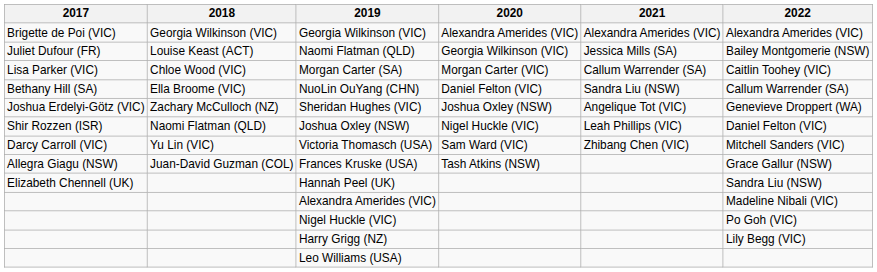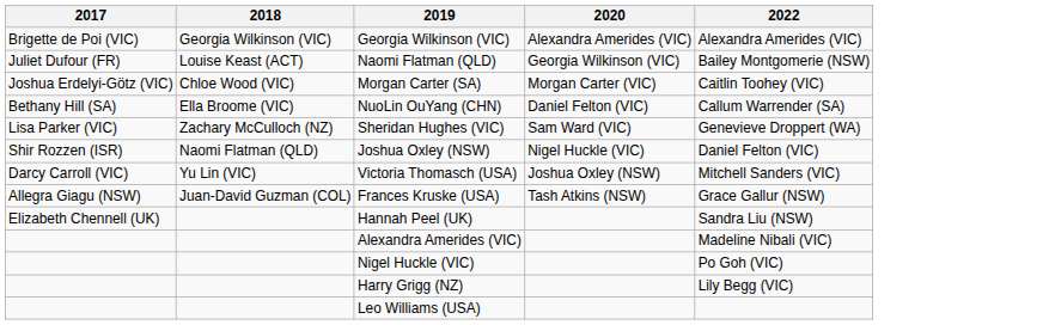 <table class="wikitable mw-collapsible mw-collapsed">
 <tr>
 <th>2017</th>
 <th>2018</th>
 <th>2019</th>
 <th>2020</th>
-<th>2021</th>
 <th>2022</th>
 </tr>
 <tr>
 <td>Brigette de Poi (VIC)</td>
 <td>Georgia Wilkinson (VIC)</td>
 <td>Georgia Wilkinson (VIC)</td>
 <td>Alexandra Amerides (VIC)</td>
 <td>Alexandra Amerides (VIC)</td>
-<td>Alexandra Amerides (VIC)</td>
 </tr>
 <tr>
 <td>Juliet Dufour (FR)</td>
 <td>Louise Keast (ACT)</td>
 <td>Naomi Flatman (QLD)</td>
 <td>Georgia Wilkinson (VIC)</td>
-<td>Jessica Mills (SA)</td>
 <td>Bailey Montgomerie (NSW)</td>
 </tr>
 <tr>
-<td>Lisa Parker (VIC)</td>
+<td>Joshua Erdelyi-Götz (VIC)</td>
 <td>Chloe Wood (VIC)</td>
 <td>Morgan Carter (SA)</td>
 <td>Morgan Carter (VIC)</td>
-<td>Callum Warrender (SA)</td>
 <td>Caitlin Toohey (VIC)</td>
 </tr>
 <tr>
 <td>Bethany Hill (SA)</td>
 <td>Ella Broome (VIC)</td>
 <td>NuoLin OuYang (CHN)</td>
 <td>Daniel Felton (VIC)</td>
-<td>Sandra Liu (NSW)</td>
 <td>Callum Warrender (SA)</td>
 </tr>
 <tr>
-<td>Joshua Erdelyi-Götz (VIC)</td>
+<td>Lisa Parker (VIC)</td>
 <td>Zachary McCulloch (NZ)</td>
 <td>Sheridan Hughes (VIC)</td>
-<td>Joshua Oxley (NSW)</td>
-<td>Angelique Tot (VIC)</td>
+<td>Sam Ward (VIC)</td>
 <td>Genevieve Droppert (WA)</td>
 </tr>
 <tr>
 <td>Shir Rozzen (ISR)</td>
 <td>Naomi Flatman (QLD)</td>
 <td>Joshua Oxley (NSW)</td>
 <td>Nigel Huckle (VIC)</td>
-<td>Leah Phillips (VIC)</td>
 <td>Daniel Felton (VIC)</td>
 </tr>
 <tr>
 <td>Darcy Carroll (VIC)</td>
 <td>Yu Lin (VIC)</td>
 <td>Victoria Thomasch (USA)</td>
-<td>Sam Ward (VIC)</td>
-<td>Zhibang Chen (VIC)</td>
+<td>Joshua Oxley (NSW)</td>
 <td>Mitchell Sanders (VIC)</td>
 </tr>
 <tr>
 <td>Allegra Giagu (NSW)</td>
 <td>Juan-David Guzman (COL)</td>
 <td>Frances Kruske (USA)</td>
 <td>Tash Atkins (NSW)</td>
-<td></td>
 <td>Grace Gallur (NSW)</td>
 </tr>
 <tr>
 <td>Elizabeth Chennell (UK)</td>
 <td></td>
 <td>Hannah Peel (UK)</td>
-<td></td>
 <td></td>
 <td>Sandra Liu (NSW)</td>
 </tr>
 <tr>
 <td></td>
 <td></td>
 <td>Alexandra Amerides (VIC)</td>
 <td></td>
-<td></td>
 <td>Madeline Nibali (VIC)</td>
 </tr>
 <tr>
 <td></td>
 <td></td>
 <td>Nigel Huckle (VIC)</td>
 <td></td>
-<td></td>
 <td>Po Goh (VIC)</td>
 </tr>
 <tr>
 <td></td>
 <td></td>
 <td>Harry Grigg (NZ)</td>
-<td></td>
 <td></td>
 <td>Lily Begg (VIC)</td>
 </tr>
 <tr>
 <td></td>
 <td></td>
 <td>Leo Williams (USA)</td>
 <td></td>
 <td></td>
-<td></td>
 </tr>
 </table>
